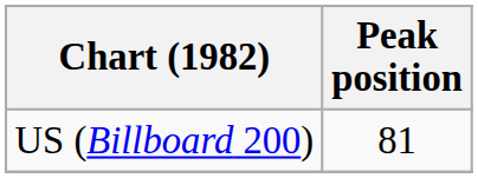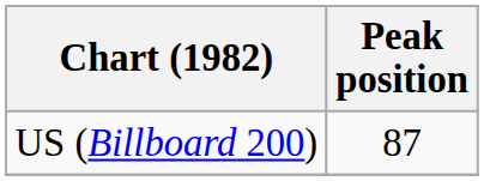 <table class="wikitable sortable plainrowheaders">
 <tr>
 <th>Chart (1982)</th>
 <th>Peak<br>position</th>
 </tr>
 <tr>
 <td>US (<a href='#'><em>Billboard</em> 200</a>)</td>
-<td align="center">81</td>
+<td align="center">87</td>
 </tr>
 <tr>
 </tr>
 </table>
